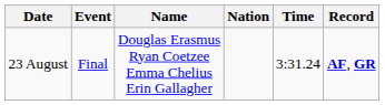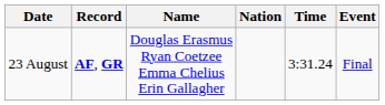 <table class="wikitable" style=text-align:center>
 <tr>
 <th>Date</th>
-<th>Event</th>
+<th>Record</th>
 <th>Name</th>
 <th>Nation</th>
 <th>Time</th>
-<th>Record</th>
+<th>Event</th>
 </tr>
 <tr>
 <td>23 August</td>
-<td><a href='#'>Final</a></td>
+<td><strong><a href='#'>AF</a></strong>, <strong><a href='#'>GR</a></strong></td>
 <td><a href='#'>Douglas Erasmus</a><br><a href='#'>Ryan Coetzee</a><br><a href='#'>Emma Chelius</a><br><a href='#'>Erin Gallagher</a></td>
 <td align=left></td>
 <td>3:31.24</td>
-<td><strong><a href='#'>AF</a></strong>, <strong><a href='#'>GR</a></strong></td>
+<td><a href='#'>Final</a></td>
 </tr>
 </table>
